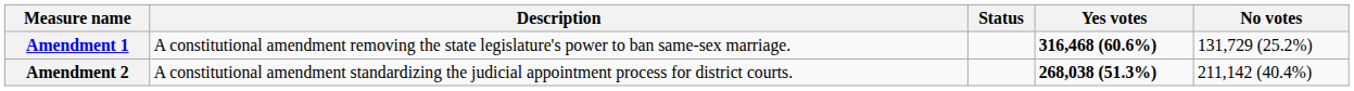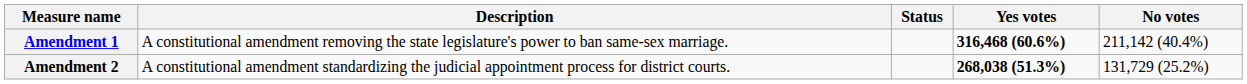 <table class="wikitable sortable plainrowheaders" style="width:100%">
 <tr>
 <th scope="col">Measure name</th>
 <th class="unsortable" scope="col">Description</th>
 <th scope="col">Status</th>
 <th scope="col">Yes votes</th>
 <th scope="col">No votes</th>
 </tr>
 <tr>
 <th scope="row"><a href='#'>Amendment 1</a></th>
 <td>A constitutional amendment removing the state legislature's power to ban same-sex marriage.</td>
 <td></td>
 <td><strong>316,468 (60.6%)</strong></td>
-<td>131,729 (25.2%)</td>
+<td>211,142 (40.4%)</td>
 </tr>
 <tr>
 <th scope="row">Amendment 2</th>
 <td>A constitutional amendment standardizing the judicial appointment process for district courts.</td>
 <td></td>
 <td><strong>268,038 (51.3%)</strong></td>
-<td>211,142 (40.4%)</td>
+<td>131,729 (25.2%)</td>
 </tr>
 </table>
